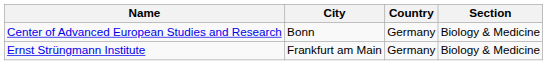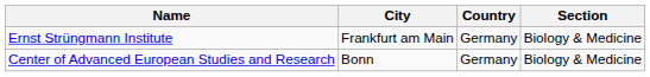 <table class="wikitable sortable">
 <tr>
 <th>Name</th>
 <th>City</th>
 <th>Country</th>
 <th>Section</th>
 </tr>
 <tr>
+<td><a href='#'>Ernst Strüngmann Institute</a></td>
+<td>Frankfurt am Main</td>
+<td>Germany</td>
+<td>Biology & Medicine</td>
+</tr>
+<tr>
 <td><a href='#'>Center of Advanced European Studies and Research</a></td>
 <td>Bonn</td>
 <td>Germany</td>
 <td>Biology & Medicine</td>
 </tr>
-<tr>
-<td><a href='#'>Ernst Strüngmann Institute</a></td>
-<td>Frankfurt am Main</td>
-<td>Germany</td>
-<td>Biology & Medicine</td>
-</tr>
 </table>
